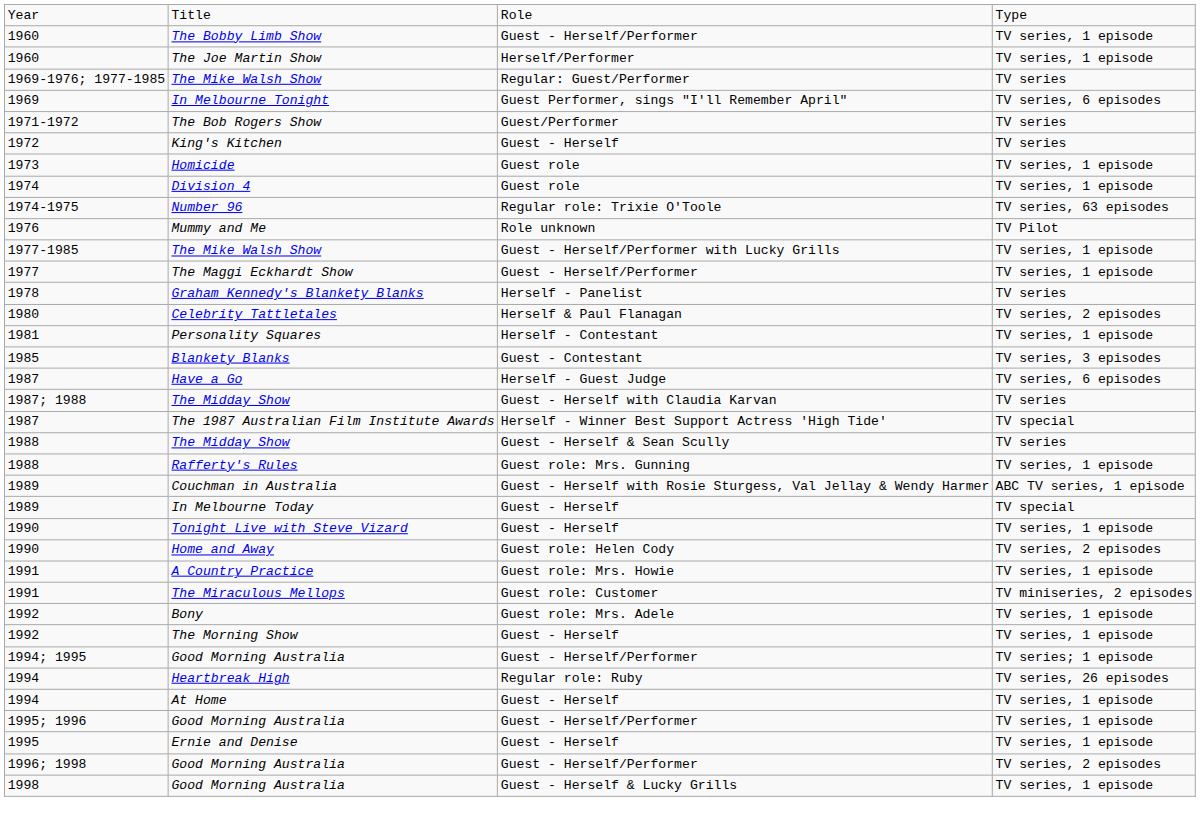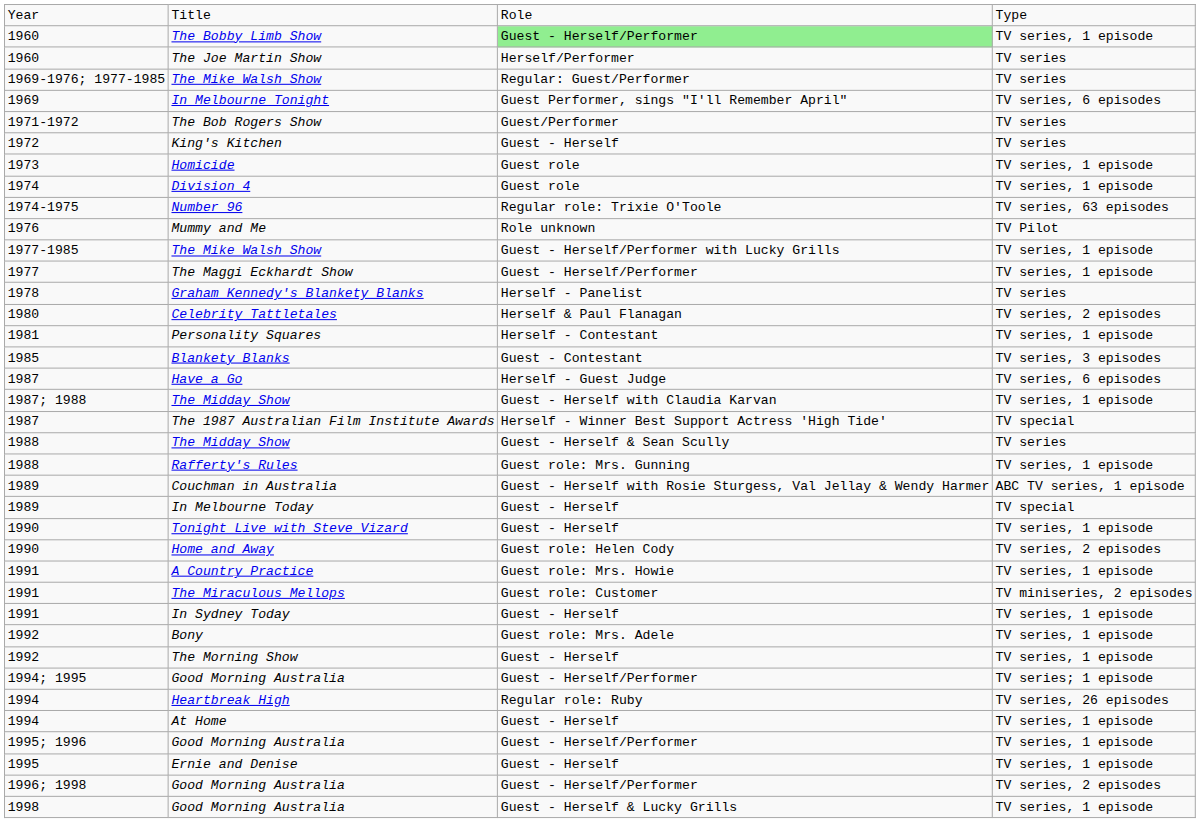 <table class="wikitable">
 <tr>
 <td>Year</td>
 <td>Title</td>
 <td>Role</td>
 <td>Type</td>
 </tr>
 <tr>
 <td>1960</td>
 <td><em><a href='#'>The Bobby Limb Show</a></em></td>
-<td>Guest - Herself/Performer</td>
+<td style="background: lightgreen;">Guest - Herself/Performer</td>
 <td>TV series, 1 episode</td>
 </tr>
 <tr>
 <td>1960</td>
 <td><em>The Joe Martin Show</em></td>
 <td>Herself/Performer</td>
-<td>TV series, 1 episode</td>
+<td>TV series</td>
 </tr>
 <tr>
 <td>1969-1976; 1977-1985</td>
 <td><em><a href='#'>The Mike Walsh Show</a></em></td>
 <td>Regular: Guest/Performer</td>
 <td>TV series</td>
 </tr>
 <tr>
 <td>1969</td>
 <td><em><a href='#'>In Melbourne Tonight</a></em></td>
 <td>Guest Performer, sings "I'll Remember April"</td>
 <td>TV series, 6 episodes</td>
 </tr>
 <tr>
 <td>1971-1972</td>
 <td><em>The Bob Rogers Show</em></td>
 <td>Guest/Performer</td>
 <td>TV series</td>
 </tr>
 <tr>
 <td>1972</td>
 <td><em>King's Kitchen</em></td>
 <td>Guest - Herself</td>
 <td>TV series</td>
 </tr>
 <tr>
 <td>1973</td>
 <td><em><a href='#'>Homicide</a></em></td>
 <td>Guest role</td>
 <td>TV series, 1 episode</td>
 </tr>
 <tr>
 <td>1974</td>
 <td><em><a href='#'>Division 4</a></em></td>
 <td>Guest role</td>
 <td>TV series, 1 episode</td>
 </tr>
 <tr>
 <td>1974-1975</td>
 <td><em><a href='#'>Number 96</a></em></td>
 <td>Regular role: Trixie O'Toole</td>
 <td>TV series, 63 episodes</td>
 </tr>
 <tr>
 <td>1976</td>
 <td><em>Mummy and Me</em></td>
 <td>Role unknown</td>
 <td>TV Pilot</td>
 </tr>
 <tr>
 <td>1977-1985</td>
 <td><em><a href='#'>The Mike Walsh Show</a></em></td>
 <td>Guest - Herself/Performer with Lucky Grills</td>
 <td>TV series, 1 episode</td>
 </tr>
 <tr>
 <td>1977</td>
 <td><em>The Maggi Eckhardt Show</em></td>
 <td>Guest - Herself/Performer</td>
 <td>TV series, 1 episode</td>
 </tr>
 <tr>
 <td>1978</td>
 <td><em><a href='#'>Graham Kennedy's Blankety Blanks</a></em></td>
 <td>Herself - Panelist</td>
 <td>TV series</td>
 </tr>
 <tr>
 <td>1980</td>
 <td><em><a href='#'>Celebrity Tattletales</a></em></td>
 <td>Herself & Paul Flanagan</td>
 <td>TV series, 2 episodes</td>
 </tr>
 <tr>
 <td>1981</td>
 <td><em>Personality Squares</em></td>
 <td>Herself - Contestant</td>
 <td>TV series, 1 episode</td>
 </tr>
 <tr>
 <td>1985</td>
 <td><em><a href='#'>Blankety Blanks</a></em></td>
 <td>Guest - Contestant</td>
 <td>TV series, 3 episodes</td>
 </tr>
 <tr>
 <td>1987</td>
 <td><em><a href='#'>Have a Go</a></em></td>
 <td>Herself - Guest Judge</td>
 <td>TV series, 6 episodes</td>
 </tr>
 <tr>
 <td>1987; 1988</td>
 <td><em><a href='#'>The Midday Show</a></em></td>
 <td>Guest - Herself with Claudia Karvan</td>
-<td>TV series</td>
+<td>TV series, 1 episode</td>
 </tr>
 <tr>
 <td>1987</td>
 <td><em>The 1987 Australian Film Institute Awards</em></td>
 <td>Herself - Winner Best Support Actress 'High Tide'</td>
 <td>TV special</td>
 </tr>
 <tr>
 <td>1988</td>
 <td><em><a href='#'>The Midday Show</a></em></td>
 <td>Guest - Herself & Sean Scully</td>
 <td>TV series</td>
 </tr>
 <tr>
 <td>1988</td>
 <td><em><a href='#'>Rafferty's Rules</a></em></td>
 <td>Guest role: Mrs. Gunning</td>
 <td>TV series, 1 episode</td>
 </tr>
 <tr>
 <td>1989</td>
 <td><em>Couchman in Australia</em></td>
 <td>Guest - Herself with Rosie Sturgess, Val Jellay & Wendy Harmer</td>
 <td>ABC TV series, 1 episode</td>
 </tr>
 <tr>
 <td>1989</td>
 <td><em>In Melbourne Today</em></td>
 <td>Guest - Herself</td>
 <td>TV special</td>
 </tr>
 <tr>
 <td>1990</td>
 <td><em><a href='#'>Tonight Live with Steve Vizard</a></em></td>
 <td>Guest - Herself</td>
 <td>TV series, 1 episode</td>
 </tr>
 <tr>
 <td>1990</td>
 <td><em><a href='#'>Home and Away</a></em></td>
 <td>Guest role: Helen Cody</td>
 <td>TV series, 2 episodes</td>
 </tr>
 <tr>
 <td>1991</td>
 <td><em><a href='#'>A Country Practice</a></em></td>
 <td>Guest role: Mrs. Howie</td>
 <td>TV series, 1 episode</td>
 </tr>
 <tr>
 <td>1991</td>
 <td><em><a href='#'>The Miraculous Mellops</a></em></td>
 <td>Guest role: Customer</td>
 <td>TV miniseries, 2 episodes</td>
 </tr>
 <tr>
+<td>1991</td>
+<td><em>In Sydney Today</em></td>
+<td>Guest - Herself</td>
+<td>TV series, 1 episode</td>
+</tr>
+<tr>
 <td>1992</td>
 <td><em>Bony</em></td>
 <td>Guest role: Mrs. Adele</td>
 <td>TV series, 1 episode</td>
 </tr>
 <tr>
 <td>1992</td>
 <td><em>The Morning Show</em></td>
 <td>Guest - Herself</td>
 <td>TV series, 1 episode</td>
 </tr>
 <tr>
 <td>1994; 1995</td>
 <td><em>Good Morning Australia</em></td>
 <td>Guest - Herself/Performer</td>
 <td>TV series; 1 episode</td>
 </tr>
 <tr>
 <td>1994</td>
 <td><em><a href='#'>Heartbreak High</a></em></td>
 <td>Regular role: Ruby</td>
 <td>TV series, 26 episodes</td>
 </tr>
 <tr>
 <td>1994</td>
 <td><em>At Home</em></td>
 <td>Guest - Herself</td>
 <td>TV series, 1 episode</td>
 </tr>
 <tr>
 <td>1995; 1996</td>
 <td><em>Good Morning Australia</em></td>
 <td>Guest - Herself/Performer</td>
 <td>TV series, 1 episode</td>
 </tr>
 <tr>
 <td>1995</td>
 <td><em>Ernie and Denise</em></td>
 <td>Guest - Herself</td>
 <td>TV series, 1 episode</td>
 </tr>
 <tr>
 <td>1996; 1998</td>
 <td><em>Good Morning Australia</em></td>
 <td>Guest - Herself/Performer</td>
 <td>TV series, 2 episodes</td>
 </tr>
 <tr>
 <td>1998</td>
 <td><em>Good Morning Australia</em></td>
 <td>Guest - Herself & Lucky Grills</td>
 <td>TV series, 1 episode</td>
 </tr>
 </table>
